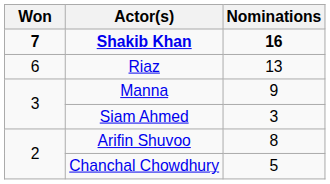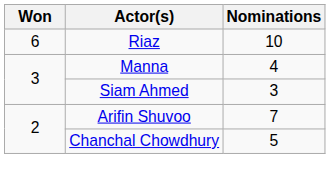 <table class="wikitable" style="text-align:center;">
 <tr>
 <th scope="col" width="55" align="center">Won</th>
 <th scope="col" align="center">Actor(s)</th>
 <th scope="col" width="55" align="center">Nominations</th>
 </tr>
 <tr>
-<td><strong>7</strong></td>
-<td><strong><a href='#'>Shakib Khan</a></strong></td>
-<td><strong>16</strong></td>
-</tr>
-<tr>
 <td>6</td>
 <td><a href='#'>Riaz</a></td>
-<td>13</td>
+<td>10</td>
 </tr>
 <tr>
 <td rowspan="2">3</td>
 <td><a href='#'>Manna</a></td>
-<td>9</td>
+<td>4</td>
 </tr>
 <tr>
 <td><a href='#'>Siam Ahmed</a></td>
 <td>3</td>
 </tr>
 <tr>
 <td rowspan="2">2</td>
 <td><a href='#'>Arifin Shuvoo</a></td>
-<td>8</td>
+<td>7</td>
 </tr>
 <tr>
 <td><a href='#'>Chanchal Chowdhury</a></td>
 <td>5</td>
 </tr>
 </table>
